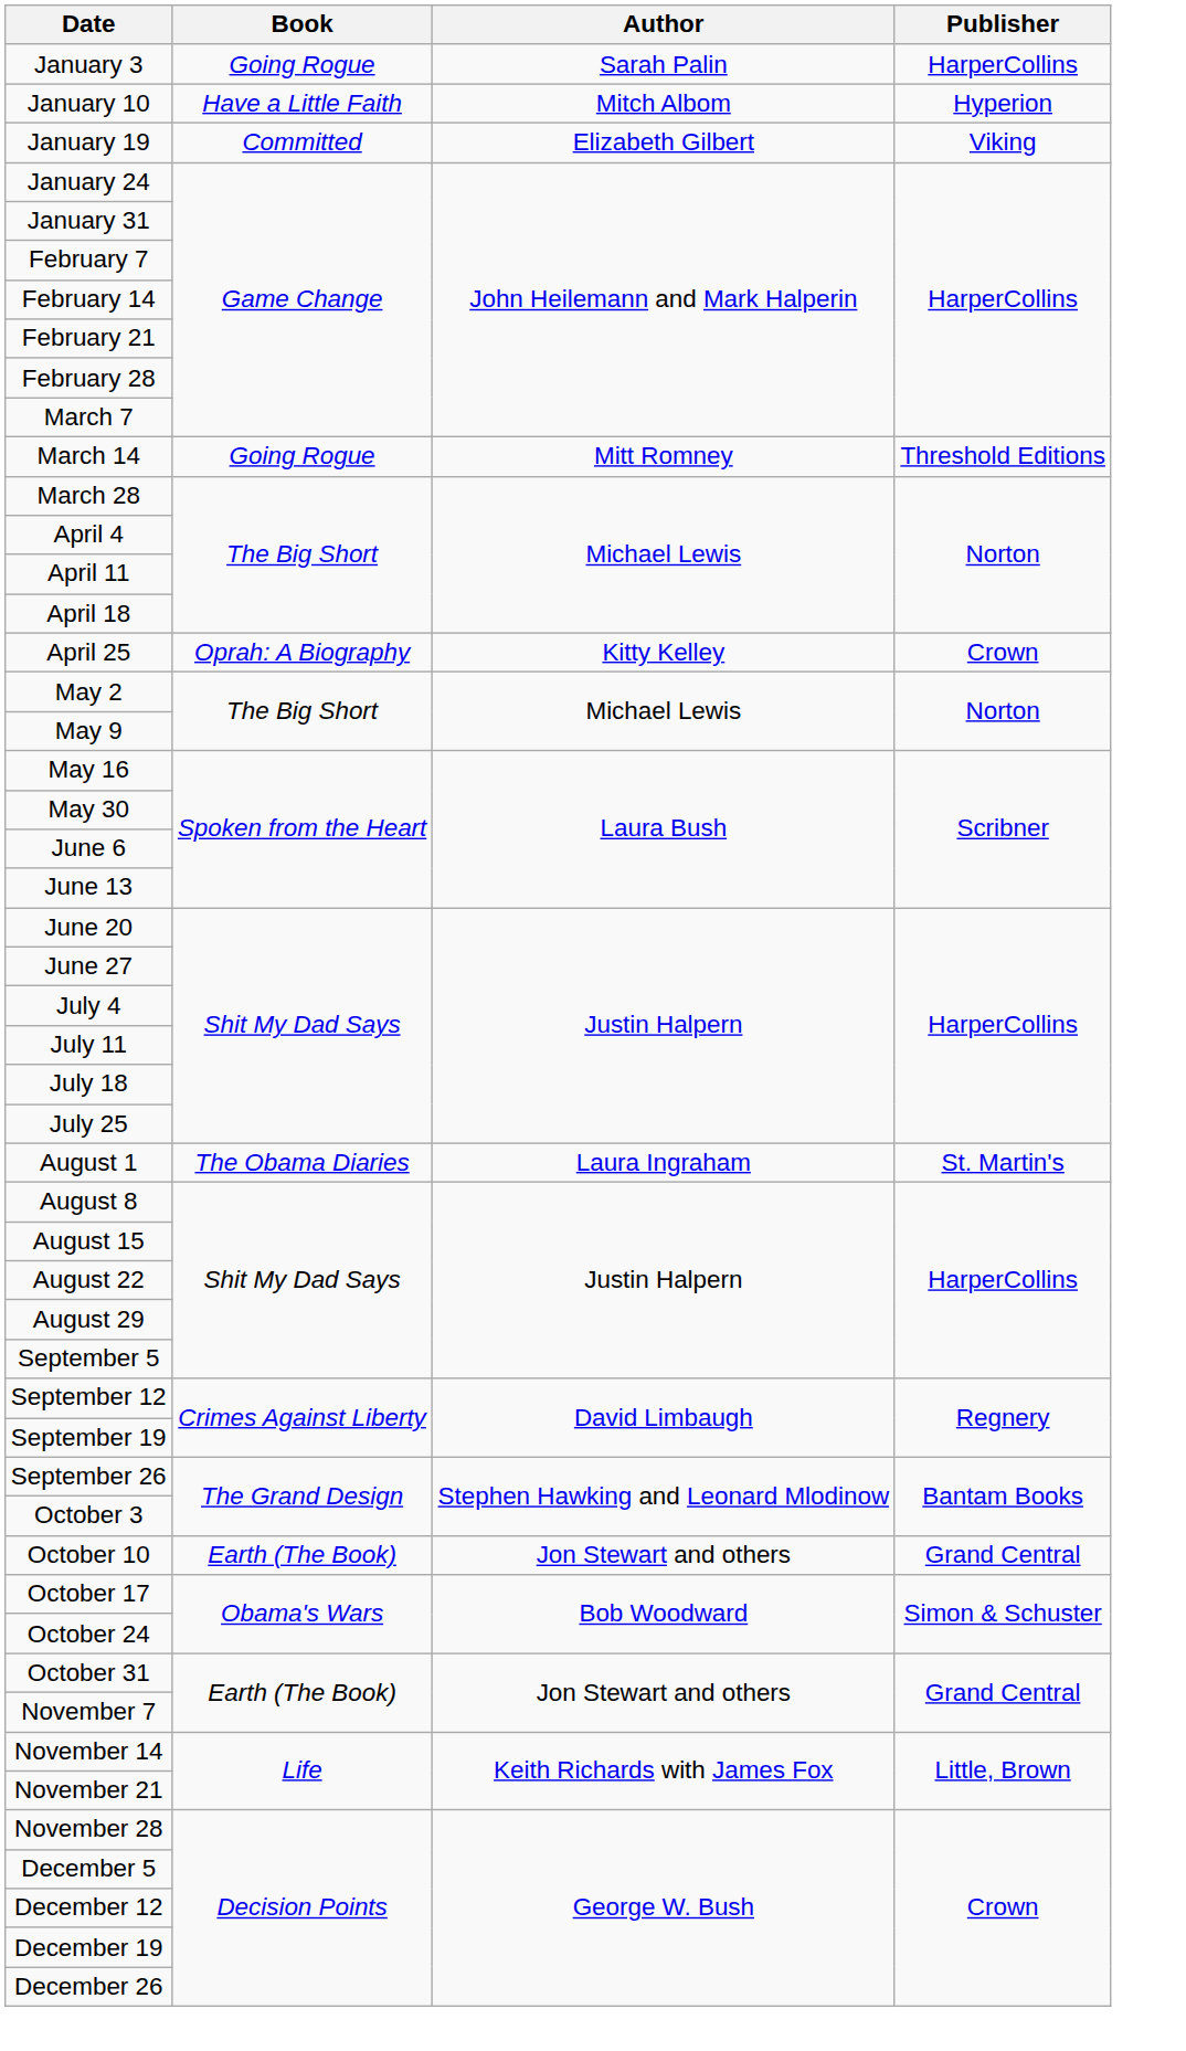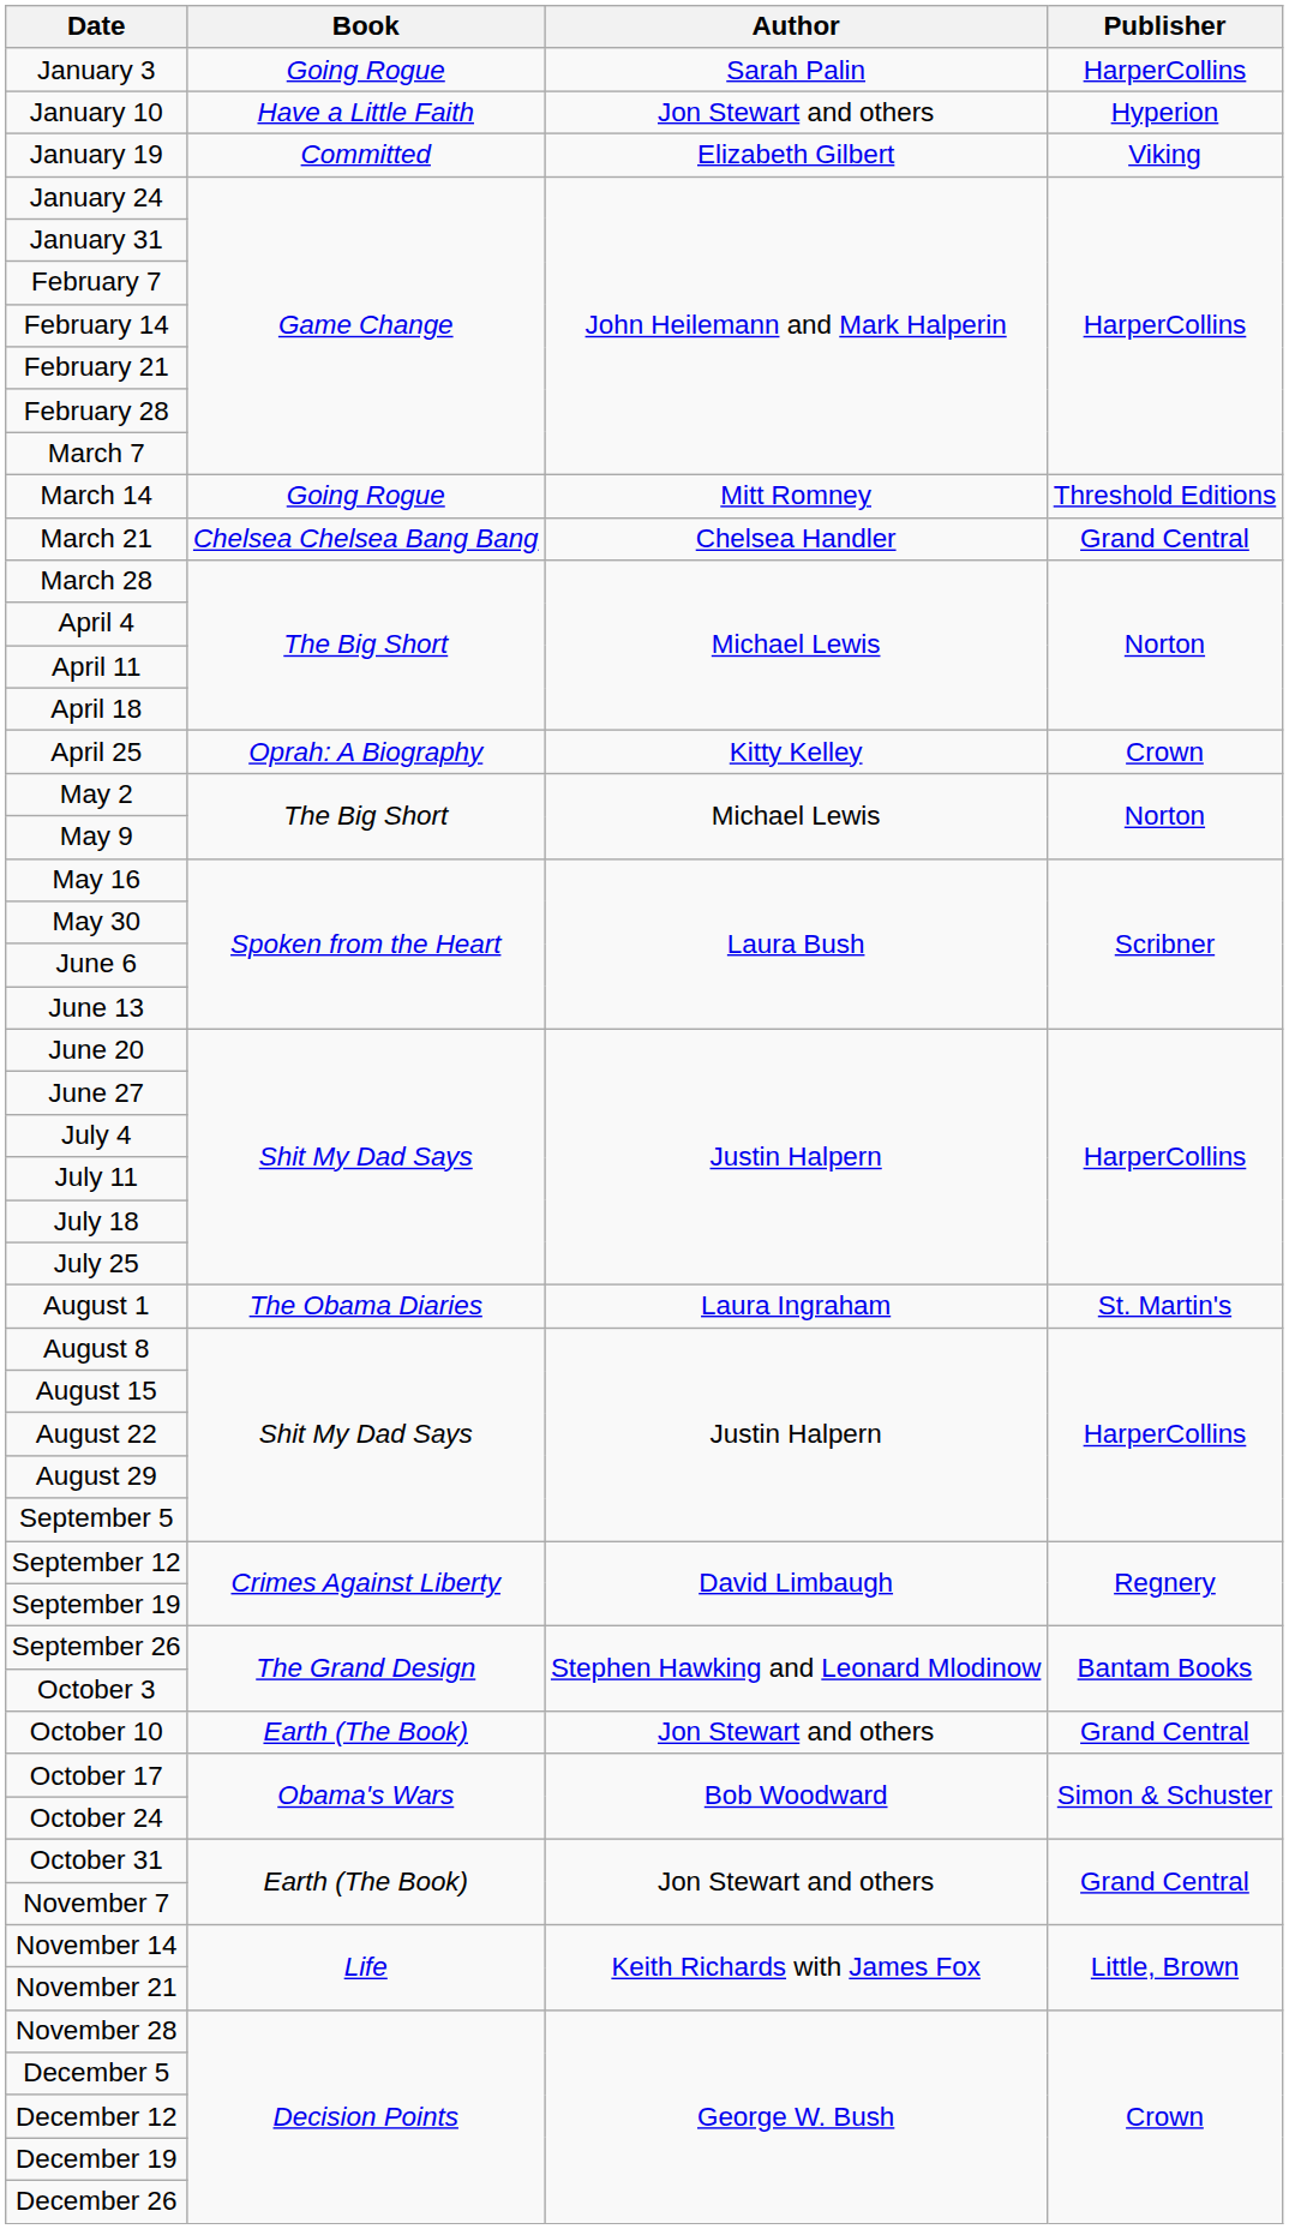 <table class="wikitable" style="text-align: center">
 <tr>
 <th>Date</th>
 <th>Book</th>
 <th>Author</th>
 <th>Publisher</th>
 </tr>
 <tr>
 <td>January 3</td>
 <td><em><a href='#'>Going Rogue</a></em></td>
 <td><a href='#'>Sarah Palin</a></td>
 <td><a href='#'>HarperCollins</a></td>
 </tr>
 <tr>
 <td>January 10</td>
 <td><em><a href='#'>Have a Little Faith</a></em></td>
-<td><a href='#'>Mitch Albom</a></td>
+<td><a href='#'>Jon Stewart</a> and others</td>
 <td><a href='#'>Hyperion</a></td>
 </tr>
 <tr>
 <td>January 19</td>
 <td><em><a href='#'>Committed</a></em></td>
 <td><a href='#'>Elizabeth Gilbert</a></td>
 <td><a href='#'>Viking</a></td>
 </tr>
 <tr>
 <td>January 24</td>
 <td rowspan="7"><em><a href='#'>Game Change</a></em></td>
 <td rowspan="7"><a href='#'>John Heilemann</a> and <a href='#'>Mark Halperin</a></td>
 <td rowspan="7"><a href='#'>HarperCollins</a></td>
 </tr>
 <tr>
 <td>January 31</td>
 </tr>
 <tr>
 <td>February 7</td>
 </tr>
 <tr>
 <td>February 14</td>
 </tr>
 <tr>
 <td>February 21</td>
 </tr>
 <tr>
 <td>February 28</td>
 </tr>
 <tr>
 <td>March 7</td>
 </tr>
 <tr>
 <td>March 14</td>
 <td><em><a href='#'>Going Rogue</a></em></td>
 <td><a href='#'>Mitt Romney</a></td>
 <td><a href='#'>Threshold Editions</a></td>
+</tr>
+<tr>
+<td>March 21</td>
+<td><em><a href='#'>Chelsea Chelsea Bang Bang</a></em></td>
+<td><a href='#'>Chelsea Handler</a></td>
+<td><a href='#'>Grand Central</a></td>
 </tr>
 <tr>
 <td>March 28</td>
 <td rowspan="4"><em><a href='#'>The Big Short</a></em></td>
 <td rowspan="4"><a href='#'>Michael Lewis</a></td>
 <td rowspan="4"><a href='#'>Norton</a></td>
 </tr>
 <tr>
 <td>April 4</td>
 </tr>
 <tr>
 <td>April 11</td>
 </tr>
 <tr>
 <td>April 18</td>
 </tr>
 <tr>
 <td>April 25</td>
 <td><em><a href='#'>Oprah: A Biography</a></em></td>
 <td><a href='#'>Kitty Kelley</a></td>
 <td><a href='#'>Crown</a></td>
 </tr>
 <tr>
 <td>May 2</td>
 <td rowspan="2"><em>The Big Short</em></td>
 <td rowspan="2">Michael Lewis</td>
 <td rowspan="2"><a href='#'>Norton</a></td>
 </tr>
 <tr>
 <td>May 9</td>
 </tr>
 <tr>
 <td>May 16</td>
 <td rowspan="4"><em><a href='#'>Spoken from the Heart</a></em></td>
 <td rowspan="4"><a href='#'>Laura Bush</a></td>
 <td rowspan="4"><a href='#'>Scribner</a></td>
 </tr>
 <tr>
 <td>May 30</td>
 </tr>
 <tr>
 <td>June 6</td>
 </tr>
 <tr>
 <td>June 13</td>
 </tr>
 <tr>
 <td>June 20</td>
 <td rowspan="6"><em><a href='#'>Shit My Dad Says</a></em></td>
 <td rowspan="6"><a href='#'>Justin Halpern</a></td>
 <td rowspan="6"><a href='#'>HarperCollins</a></td>
 </tr>
 <tr>
 <td>June 27</td>
 </tr>
 <tr>
 <td>July 4</td>
 </tr>
 <tr>
 <td>July 11</td>
 </tr>
 <tr>
 <td>July 18</td>
 </tr>
 <tr>
 <td>July 25</td>
 </tr>
 <tr>
 <td>August 1</td>
 <td><em><a href='#'>The Obama Diaries</a></em></td>
 <td><a href='#'>Laura Ingraham</a></td>
 <td><a href='#'>St. Martin's</a></td>
 </tr>
 <tr>
 <td>August 8</td>
 <td rowspan="5"><em>Shit My Dad Says</em></td>
 <td rowspan="5">Justin Halpern</td>
 <td rowspan="5"><a href='#'>HarperCollins</a></td>
 </tr>
 <tr>
 <td>August 15</td>
 </tr>
 <tr>
 <td>August 22</td>
 </tr>
 <tr>
 <td>August 29</td>
 </tr>
 <tr>
 <td>September 5</td>
 </tr>
 <tr>
 <td>September 12</td>
 <td rowspan="2"><em><a href='#'>Crimes Against Liberty</a></em></td>
 <td rowspan="2"><a href='#'>David Limbaugh</a></td>
 <td rowspan="2"><a href='#'>Regnery</a></td>
 </tr>
 <tr>
 <td>September 19</td>
 </tr>
 <tr>
 <td>September 26</td>
 <td rowspan="2"><em><a href='#'>The Grand Design</a></em></td>
 <td rowspan="2"><a href='#'>Stephen Hawking</a> and <a href='#'>Leonard Mlodinow</a></td>
 <td rowspan="2"><a href='#'>Bantam Books</a></td>
 </tr>
 <tr>
 <td>October 3</td>
 </tr>
 <tr>
 <td>October 10</td>
 <td><em><a href='#'>Earth (The Book)</a></em></td>
 <td><a href='#'>Jon Stewart</a> and others</td>
 <td><a href='#'>Grand Central</a></td>
 </tr>
 <tr>
 <td>October 17</td>
 <td rowspan="2"><em><a href='#'>Obama's Wars</a></em></td>
 <td rowspan="2"><a href='#'>Bob Woodward</a></td>
 <td rowspan="2"><a href='#'>Simon & Schuster</a></td>
 </tr>
 <tr>
 <td>October 24</td>
 </tr>
 <tr>
 <td>October 31</td>
 <td rowspan="2"><em>Earth (The Book)</em></td>
 <td rowspan="2">Jon Stewart and others</td>
 <td rowspan="2"><a href='#'>Grand Central</a></td>
 </tr>
 <tr>
 <td>November 7</td>
 </tr>
 <tr>
 <td>November 14</td>
 <td rowspan="2"><em><a href='#'>Life</a></em></td>
 <td rowspan="2"><a href='#'>Keith Richards</a> with <a href='#'>James Fox</a></td>
 <td rowspan="2"><a href='#'>Little, Brown</a></td>
 </tr>
 <tr>
 <td>November 21</td>
 </tr>
 <tr>
 <td>November 28</td>
 <td rowspan="5"><em><a href='#'>Decision Points</a></em></td>
 <td rowspan="5"><a href='#'>George W. Bush</a></td>
 <td rowspan="5"><a href='#'>Crown</a></td>
 </tr>
 <tr>
 <td>December 5</td>
 </tr>
 <tr>
 <td>December 12</td>
 </tr>
 <tr>
 <td>December 19</td>
 </tr>
 <tr>
 <td>December 26</td>
 </tr>
 </table>
